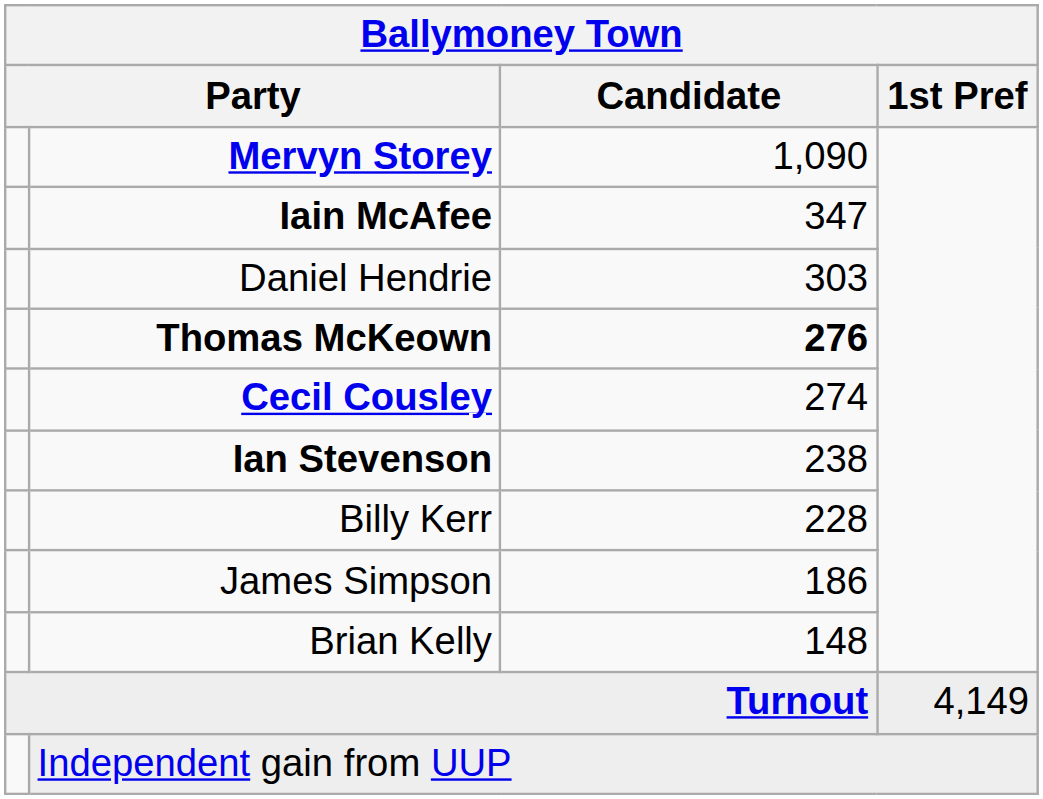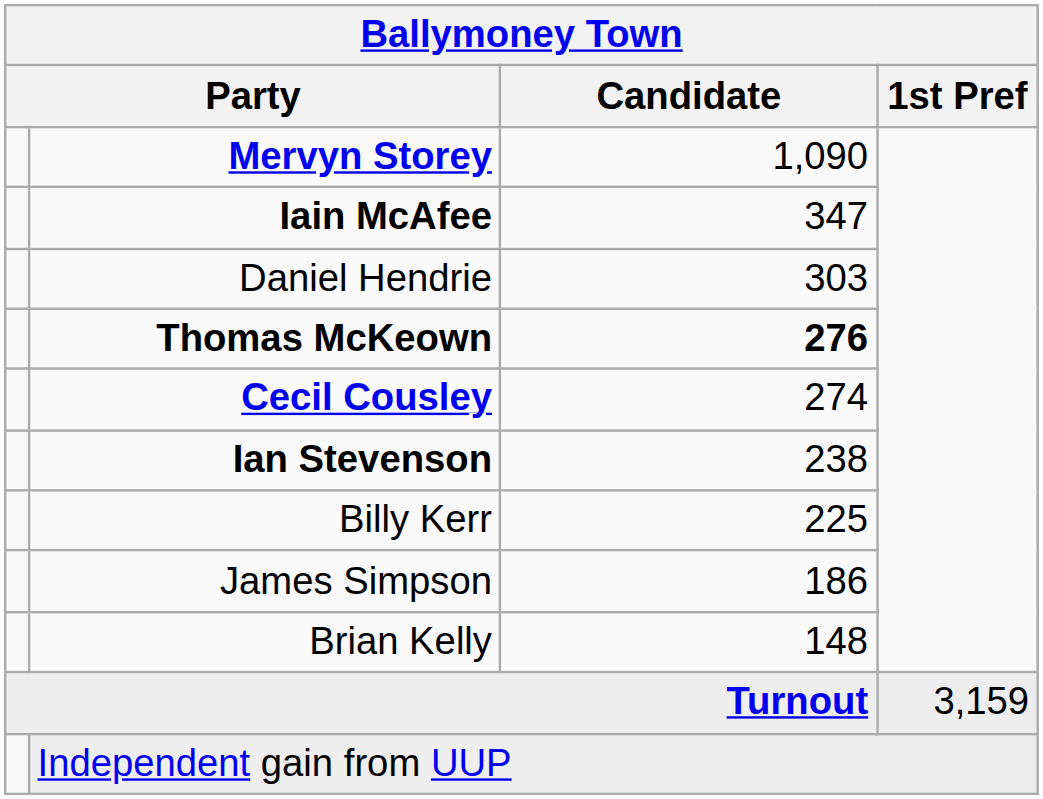 <table class="wikitable">
 <tr>
 <th colspan="4" align="center"><a href='#'>Ballymoney Town</a></th>
 </tr>
 <tr>
 <th colspan="2" align="center" width=200>Party</th>
 <th width=150>Candidate</th>
 <th width=60>1st Pref</th>
 </tr>
 <tr>
 <td></td>
 <td align="right"><strong><a href='#'>Mervyn Storey</a></strong></td>
 <td align="right">1,090</td>
 </tr>
 <tr>
 <td></td>
 <td align="right"><strong>Iain McAfee</strong></td>
 <td align="right">347</td>
 </tr>
 <tr>
 <td></td>
 <td align="right">Daniel Hendrie</td>
 <td align="right">303</td>
 </tr>
 <tr>
 <td></td>
 <td align="right"><strong>Thomas McKeown</strong></td>
 <td align="right"><strong>276</strong></td>
 </tr>
 <tr>
 <td></td>
 <td align="right"><strong><a href='#'>Cecil Cousley</a></strong></td>
 <td align="right">274</td>
 </tr>
 <tr>
 <td></td>
 <td align="right"><strong>Ian Stevenson</strong></td>
 <td align="right">238</td>
 </tr>
 <tr>
 <td></td>
 <td align="right">Billy Kerr</td>
-<td align="right">228</td>
+<td align="right">225</td>
 </tr>
 <tr>
 <td></td>
 <td align="right">James Simpson</td>
 <td align="right">186</td>
 </tr>
 <tr>
 <td></td>
 <td align="right">Brian Kelly</td>
 <td align="right">148</td>
 </tr>
 <tr bgcolor="EEEEEE">
 <td colspan=3 align="right"><strong><a href='#'>Turnout</a></strong></td>
-<td align="right">4,149</td>
+<td align="right">3,159</td>
 </tr>
 <tr>
 <td bgcolor=></td>
 <td colspan=3 bgcolor="EEEEEE"><a href='#'>Independent</a> gain from <a href='#'>UUP</a></td>
 </tr>
 </table>
